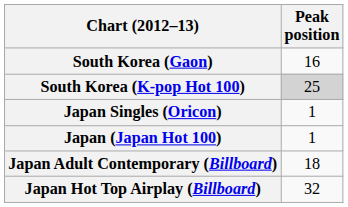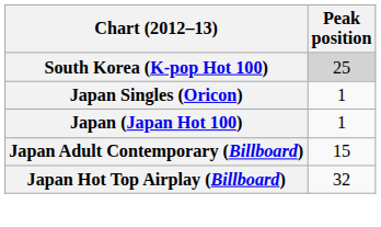 <table class="wikitable sortable plainrowheaders">
 <tr>
 <th scope="col">Chart (2012–13)</th>
 <th scope="col">Peak<br>position</th>
-</tr>
-<tr>
-<th scope="row">South Korea (<a href='#'>Gaon</a>)</th>
-<td style="text-align:center;">16</td>
 </tr>
 <tr>
 <th scope="row">South Korea (<a href='#'>K-pop Hot 100</a>)</th>
 <td style="background: lightgrey; text-align:center;">25</td>
 </tr>
 <tr>
 <th scope="row">Japan Singles (<a href='#'>Oricon</a>)</th>
 <td style="text-align:center;">1</td>
 </tr>
 <tr>
 <th scope="row">Japan (<a href='#'>Japan Hot 100</a>)</th>
 <td style="text-align:center;">1</td>
 </tr>
 <tr>
 <th scope="row">Japan Adult Contemporary (<em><a href='#'>Billboard</a></em>)</th>
-<td style="text-align:center;">18</td>
+<td style="text-align:center;">15</td>
 </tr>
 <tr>
 <th scope="row">Japan Hot Top Airplay (<em><a href='#'>Billboard</a></em>)</th>
 <td style="text-align:center;">32</td>
 </tr>
 </table>
